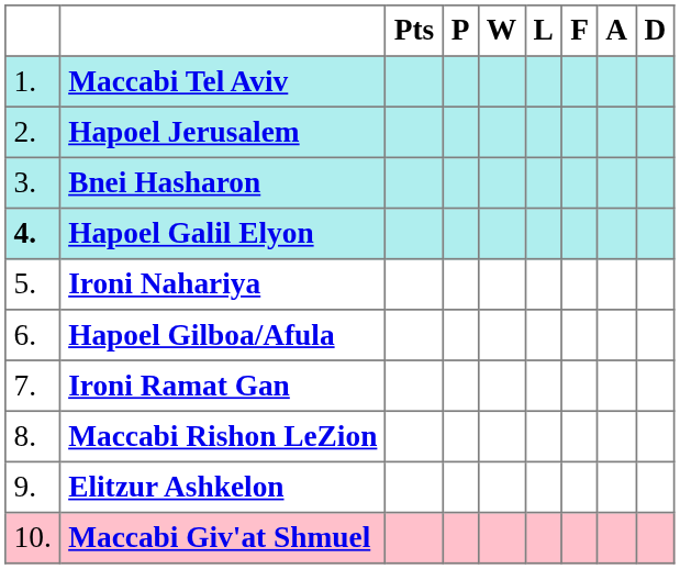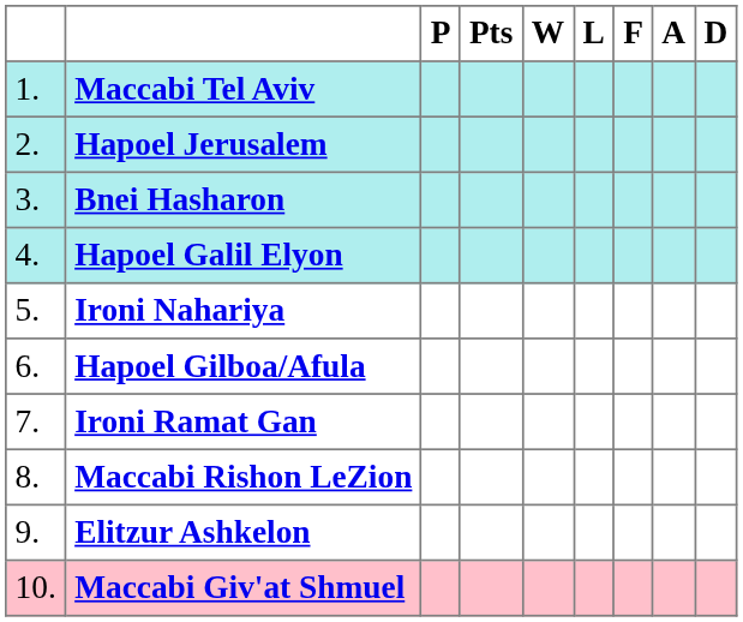 <table class="toccolours" border="1" cellpadding="4" cellspacing="0" style="border-collapse: collapse; margin:0 ;">
 <tr>
 <th></th>
 <th></th>
+<th>P</th>
 <th>Pts</th>
-<th>P</th>
 <th>W</th>
 <th>L</th>
 <th>F</th>
 <th>Α</th>
 <th>D</th>
 </tr>
 <tr bgcolor="afeeee">
 <td>1.</td>
 <td><strong><a href='#'>Maccabi Tel Aviv</a></strong></td>
 <td></td>
 <td></td>
 <td></td>
 <td></td>
 <td></td>
 <td></td>
 <td></td>
 </tr>
 <tr bgcolor="afeeee">
 <td>2.</td>
 <td><strong><a href='#'>Hapoel Jerusalem</a></strong></td>
 <td></td>
 <td></td>
 <td></td>
 <td></td>
 <td></td>
 <td></td>
 <td></td>
 </tr>
 <tr bgcolor="afeeee">
 <td>3.</td>
 <td><strong><a href='#'>Bnei Hasharon</a></strong></td>
 <td></td>
 <td></td>
 <td></td>
 <td></td>
 <td></td>
 <td></td>
 <td></td>
 </tr>
 <tr bgcolor="afeeee">
-<td><strong>4.</strong></td>
+<td>4.</td>
 <td><strong><a href='#'>Hapoel Galil Elyon</a></strong></td>
 <td></td>
 <td></td>
 <td></td>
 <td></td>
 <td></td>
 <td></td>
 <td></td>
 </tr>
 <tr>
 <td>5.</td>
 <td><strong><a href='#'>Ironi Nahariya</a></strong></td>
 <td></td>
 <td></td>
 <td></td>
 <td></td>
 <td></td>
 <td></td>
 <td></td>
 </tr>
 <tr>
 <td>6.</td>
 <td><strong><a href='#'>Hapoel Gilboa/Afula</a></strong></td>
 <td></td>
 <td></td>
 <td></td>
 <td></td>
 <td></td>
 <td></td>
 <td></td>
 </tr>
 <tr>
 <td>7.</td>
 <td><strong><a href='#'>Ironi Ramat Gan</a></strong></td>
 <td></td>
 <td></td>
 <td></td>
 <td></td>
 <td></td>
 <td></td>
 <td></td>
 </tr>
 <tr>
 <td>8.</td>
 <td><strong><a href='#'>Maccabi Rishon LeZion</a></strong></td>
 <td></td>
 <td></td>
 <td></td>
 <td></td>
 <td></td>
 <td></td>
 <td></td>
 </tr>
 <tr>
 <td>9.</td>
 <td><strong><a href='#'>Elitzur Ashkelon</a></strong></td>
 <td></td>
 <td></td>
 <td></td>
 <td></td>
 <td></td>
 <td></td>
 <td></td>
 </tr>
 <tr bgcolor="ffc0cb">
 <td>10.</td>
 <td><strong><a href='#'>Maccabi Giv'at Shmuel</a></strong></td>
 <td></td>
 <td></td>
 <td></td>
 <td></td>
 <td></td>
 <td></td>
 <td></td>
 </tr>
 </table>
